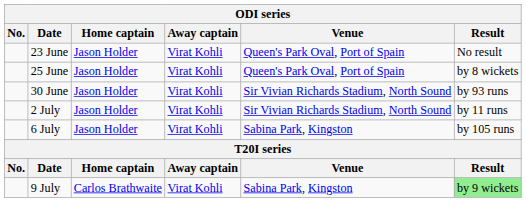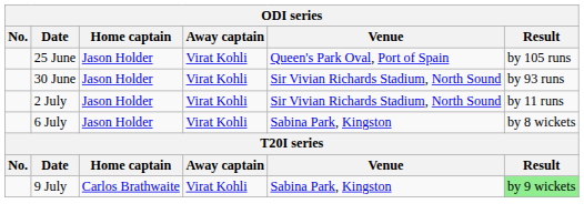 <table class="wikitable">
 <tr>
 <th colspan="6">ODI series</th>
 </tr>
 <tr>
 <th>No.</th>
 <th>Date</th>
 <th>Home captain</th>
 <th>Away captain</th>
 <th>Venue</th>
 <th>Result</th>
 </tr>
 <tr>
 <td></td>
-<td>23 June</td>
-<td><a href='#'>Jason Holder</a></td>
-<td><a href='#'>Virat Kohli</a></td>
-<td><a href='#'>Queen's Park Oval</a>, <a href='#'>Port of Spain</a></td>
-<td>No result</td>
-</tr>
-<tr>
-<td></td>
 <td>25 June</td>
 <td><a href='#'>Jason Holder</a></td>
 <td><a href='#'>Virat Kohli</a></td>
 <td><a href='#'>Queen's Park Oval</a>, <a href='#'>Port of Spain</a></td>
-<td> by 8 wickets</td>
+<td> by 105 runs</td>
 </tr>
 <tr>
 <td></td>
 <td>30 June</td>
 <td><a href='#'>Jason Holder</a></td>
 <td><a href='#'>Virat Kohli</a></td>
 <td><a href='#'>Sir Vivian Richards Stadium</a>, <a href='#'>North Sound</a></td>
 <td> by 93 runs</td>
 </tr>
 <tr>
 <td></td>
 <td>2 July</td>
 <td><a href='#'>Jason Holder</a></td>
 <td><a href='#'>Virat Kohli</a></td>
 <td><a href='#'>Sir Vivian Richards Stadium</a>, <a href='#'>North Sound</a></td>
 <td> by 11 runs</td>
 </tr>
 <tr>
 <td></td>
 <td>6 July</td>
 <td><a href='#'>Jason Holder</a></td>
 <td><a href='#'>Virat Kohli</a></td>
 <td><a href='#'>Sabina Park</a>, <a href='#'>Kingston</a></td>
-<td> by 105 runs</td>
+<td> by 8 wickets</td>
 </tr>
 <tr>
 <th colspan="6">T20I series</th>
 </tr>
 <tr>
 <th>No.</th>
 <th>Date</th>
 <th>Home captain</th>
 <th>Away captain</th>
 <th>Venue</th>
 <th>Result</th>
 </tr>
 <tr>
 <td></td>
 <td>9 July</td>
 <td><a href='#'>Carlos Brathwaite</a></td>
 <td><a href='#'>Virat Kohli</a></td>
 <td><a href='#'>Sabina Park</a>, <a href='#'>Kingston</a></td>
 <td style="background: lightgreen;"> by 9 wickets</td>
 </tr>
 </table>
